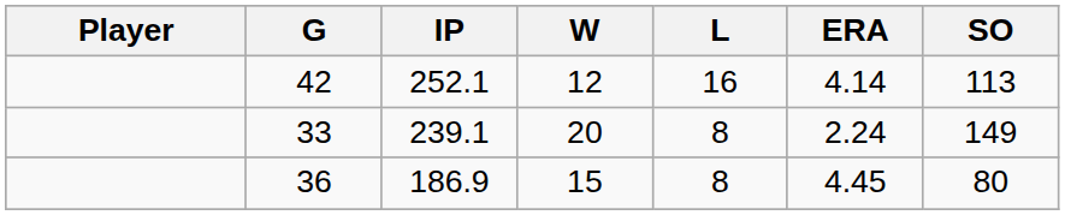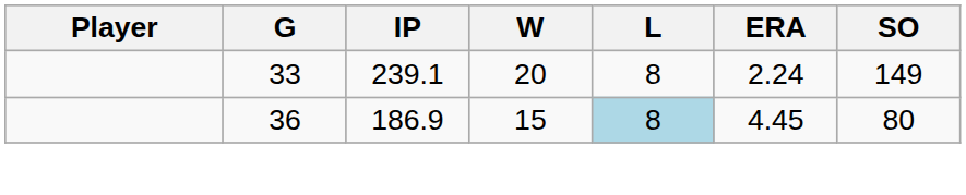 <table class="wikitable sortable">
 <tr>
 <th bgcolor="#DDDDFF" width="16%">Player</th>
 <th bgcolor="#DDDDFF" width="9%">G</th>
 <th bgcolor="#DDDDFF" width="9%">IP</th>
 <th bgcolor="#DDDDFF" width="9%">W</th>
 <th bgcolor="#DDDDFF" width="9%">L</th>
 <th bgcolor="#DDDDFF" width="9%">ERA</th>
 <th bgcolor="#DDDDFF" width="9%">SO</th>
-</tr>
-<tr align="center">
-<td></td>
-<td>42</td>
-<td>252.1</td>
-<td>12</td>
-<td>16</td>
-<td>4.14</td>
-<td>113</td>
 </tr>
 <tr align="center">
 <td></td>
 <td>33</td>
 <td>239.1</td>
 <td>20</td>
 <td>8</td>
 <td>2.24</td>
 <td>149</td>
 </tr>
 <tr align="center">
 <td></td>
 <td>36</td>
 <td>186.9</td>
 <td>15</td>
-<td>8</td>
+<td style="background: lightblue;">8</td>
 <td>4.45</td>
 <td>80</td>
 </tr>
 </table>
